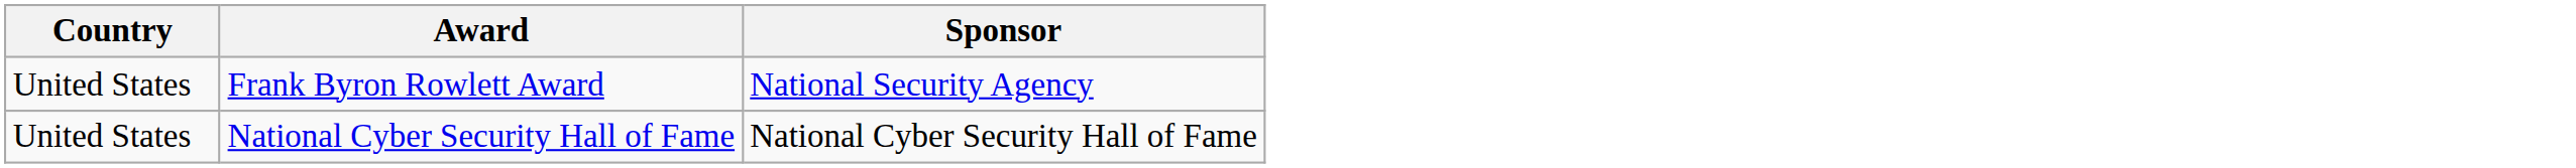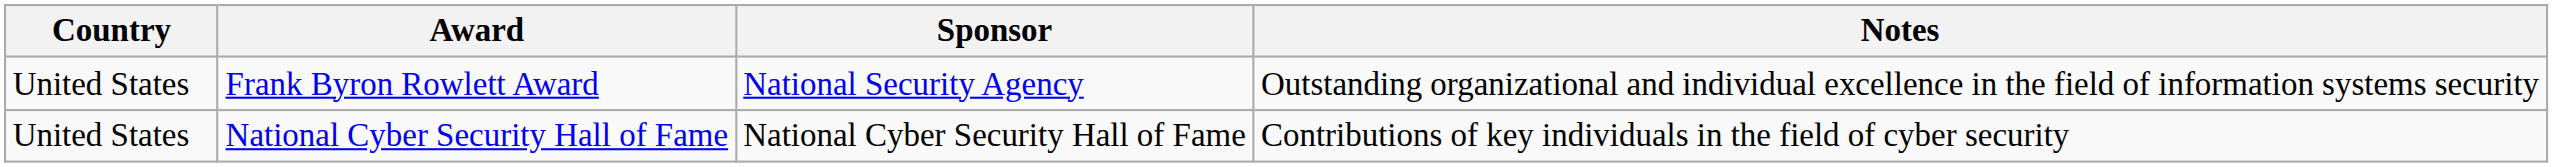 <table class="wikitable sortable">
 <tr>
 <th style="width:6em;">Country</th>
 <th>Award</th>
 <th>Sponsor</th>
+<th>Notes</th>
 </tr>
 <tr>
 <td>United States</td>
 <td><a href='#'>Frank Byron Rowlett Award</a></td>
 <td><a href='#'>National Security Agency</a></td>
+<td>Outstanding organizational and individual excellence in the field of information systems security</td>
 </tr>
 <tr>
 <td>United States</td>
 <td><a href='#'>National Cyber Security Hall of Fame</a></td>
 <td>National Cyber Security Hall of Fame</td>
+<td>Contributions of key individuals in the field of cyber security</td>
 </tr>
 </table>
